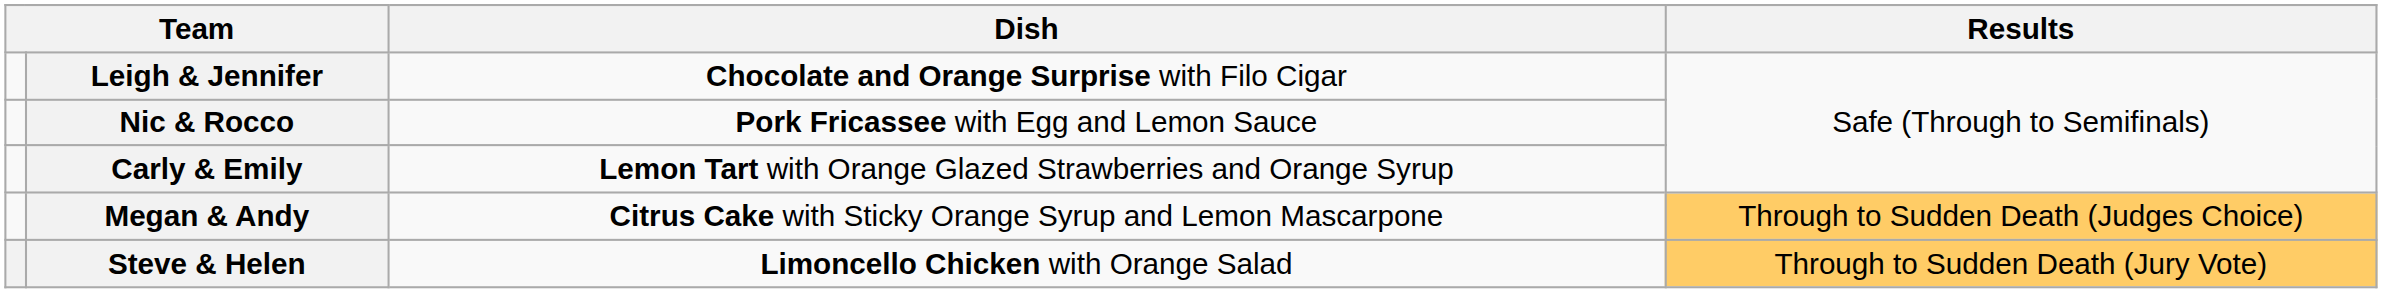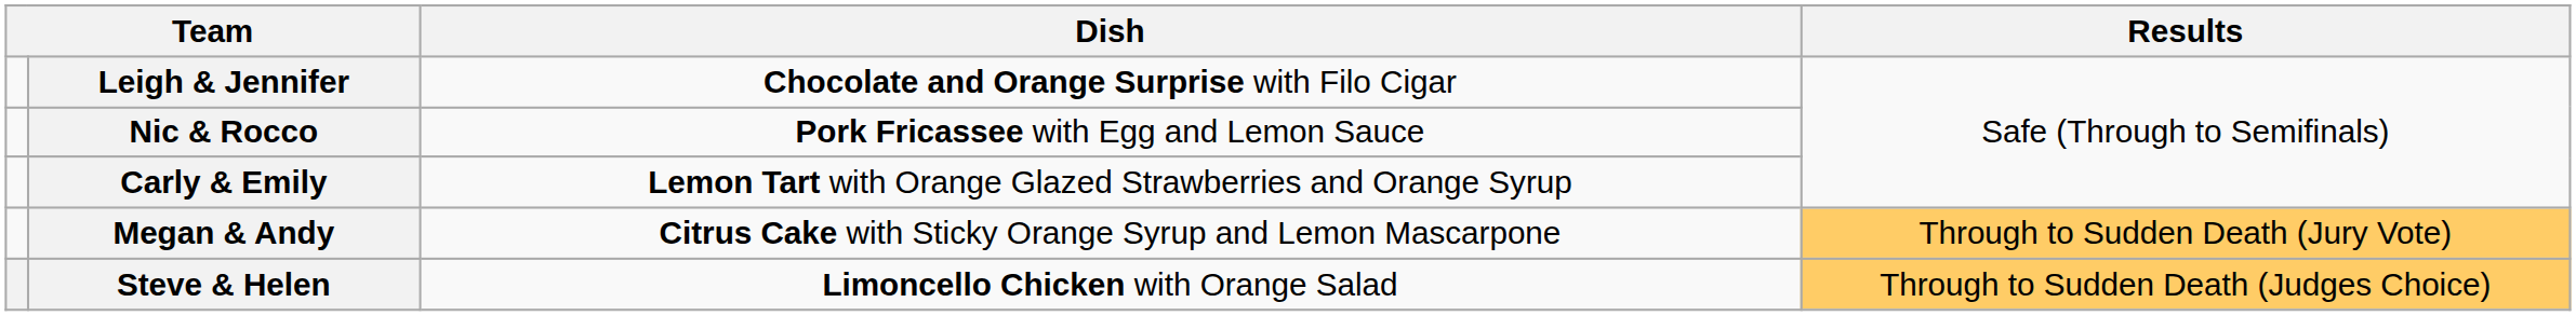 <table class="wikitable plainrowheaders" style="text-align:center; font-size:90%; width:80em; margin:auto;">
 <tr>
 <th colspan=2>Team</th>
 <th>Dish</th>
 <th>Results</th>
 </tr>
 <tr>
 <td></td>
 <th>Leigh & Jennifer</th>
 <td><strong>Chocolate and Orange Surprise</strong> with Filo Cigar</td>
 <td rowspan=3>Safe (Through to Semifinals)</td>
 </tr>
 <tr>
 <td></td>
 <th>Nic & Rocco</th>
 <td><strong>Pork Fricassee</strong> with Egg and Lemon Sauce</td>
 </tr>
 <tr>
 <td></td>
 <th>Carly & Emily</th>
 <td><strong>Lemon Tart</strong> with Orange Glazed Strawberries and Orange Syrup</td>
 </tr>
 <tr>
 <td></td>
 <th>Megan & Andy</th>
 <td><strong>Citrus Cake</strong> with Sticky Orange Syrup and Lemon Mascarpone</td>
-<td bgcolor=#FFCC66 style="width:30%">Through to Sudden Death (Judges Choice)</td>
+<td bgcolor=#FFCC66>Through to Sudden Death (Jury Vote)</td>
 </tr>
 <tr>
 <th></th>
 <th>Steve & Helen</th>
 <td><strong>Limoncello Chicken</strong> with Orange Salad</td>
-<td bgcolor=#FFCC66>Through to Sudden Death (Jury Vote)</td>
+<td bgcolor=#FFCC66 style="width:30%">Through to Sudden Death (Judges Choice)</td>
 </tr>
 </table>
